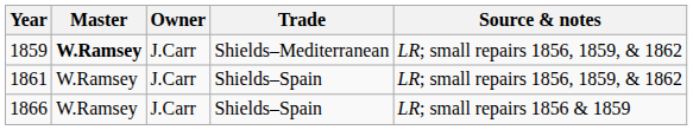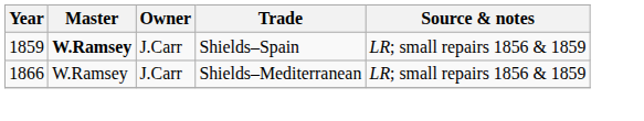 <table class=" wikitable">
 <tr>
 <th>Year</th>
 <th>Master</th>
 <th>Owner</th>
 <th>Trade</th>
 <th>Source & notes</th>
 </tr>
 <tr>
 <td>1859</td>
 <td><strong>W.Ramsey</strong></td>
 <td>J.Carr</td>
-<td>Shields–Mediterranean</td>
-<td><em>LR</em>; small repairs 1856, 1859, & 1862</td>
-</tr>
-<tr>
-<td>1861</td>
-<td>W.Ramsey</td>
-<td>J.Carr</td>
 <td>Shields–Spain</td>
-<td><em>LR</em>; small repairs 1856, 1859, & 1862</td>
+<td><em>LR</em>; small repairs 1856 & 1859</td>
 </tr>
 <tr>
 <td>1866</td>
 <td>W.Ramsey</td>
 <td>J.Carr</td>
-<td>Shields–Spain</td>
+<td>Shields–Mediterranean</td>
 <td><em>LR</em>; small repairs 1856 & 1859</td>
 </tr>
 <tr>
 </tr>
 </table>
